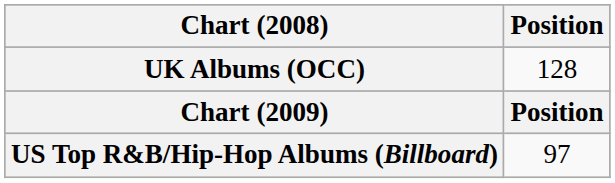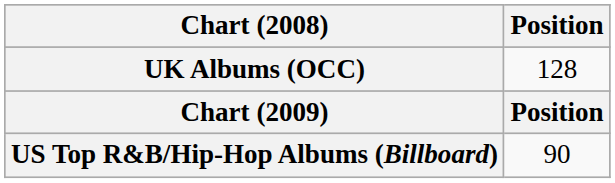 <table class="wikitable plainrowheaders sortable" style="text-align:center">
 <tr>
 <th scope="col">Chart (2008)</th>
 <th scope="col">Position</th>
 </tr>
 <tr>
 <th scope="row">UK Albums (OCC)</th>
 <td>128</td>
 </tr>
 <tr>
 <th scope="col">Chart (2009)</th>
 <th scope="col">Position</th>
 </tr>
 <tr>
 <th scope="row">US Top R&B/Hip-Hop Albums (<em>Billboard</em>)</th>
-<td>97</td>
+<td>90</td>
 </tr>
 </table>
